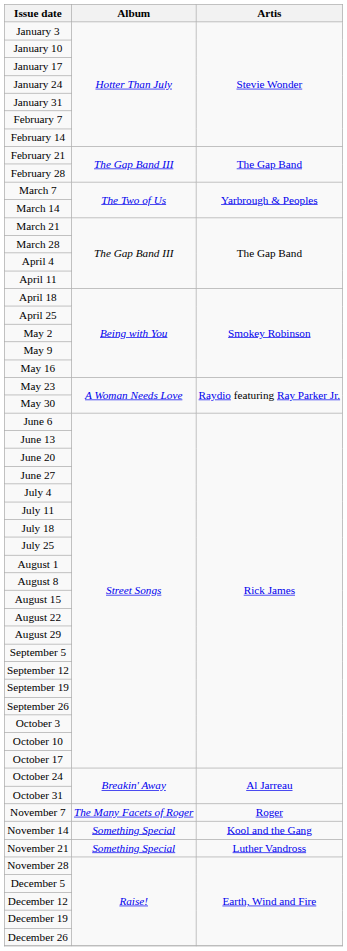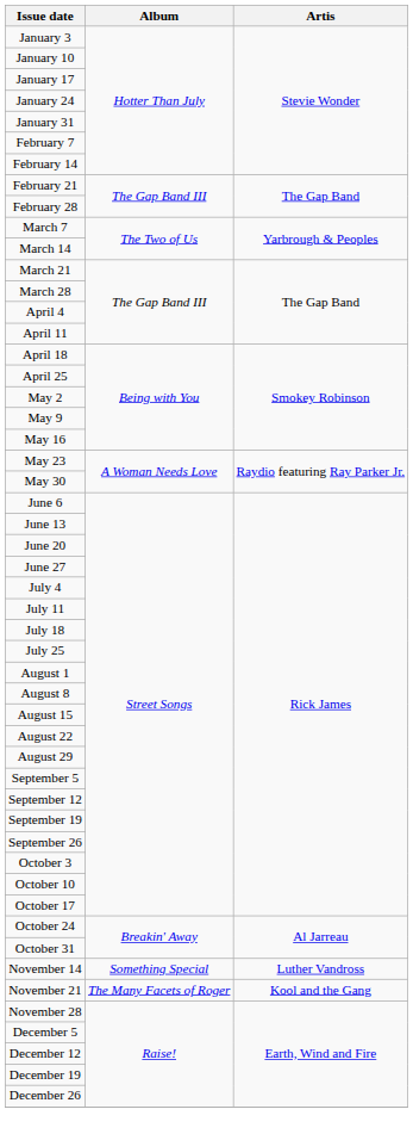 <table class="wikitable" style="text-align: center;">
 <tr>
 <th>Issue date</th>
 <th>Album</th>
 <th>Artis</th>
 </tr>
 <tr>
 <td>January 3</td>
 <td rowspan="7"><em><a href='#'>Hotter Than July</a></em></td>
 <td rowspan="7"><a href='#'>Stevie Wonder</a></td>
 </tr>
 <tr>
 <td>January 10</td>
 </tr>
 <tr>
 <td>January 17</td>
 </tr>
 <tr>
 <td>January 24</td>
 </tr>
 <tr>
 <td>January 31</td>
 </tr>
 <tr>
 <td>February 7</td>
 </tr>
 <tr>
 <td>February 14</td>
 </tr>
 <tr>
 <td>February 21</td>
 <td rowspan="2"><em><a href='#'>The Gap Band III</a></em></td>
 <td rowspan="2"><a href='#'>The Gap Band</a></td>
 </tr>
 <tr>
 <td>February 28</td>
 </tr>
 <tr>
 <td>March 7</td>
 <td rowspan="2"><em><a href='#'>The Two of Us</a></em></td>
 <td rowspan="2"><a href='#'>Yarbrough & Peoples</a></td>
 </tr>
 <tr>
 <td>March 14</td>
 </tr>
 <tr>
 <td>March 21</td>
 <td rowspan="4"><em>The Gap Band III</em></td>
 <td rowspan="4">The Gap Band</td>
 </tr>
 <tr>
 <td>March 28</td>
 </tr>
 <tr>
 <td>April 4</td>
 </tr>
 <tr>
 <td>April 11</td>
 </tr>
 <tr>
 <td>April 18</td>
 <td rowspan="5"><em><a href='#'>Being with You</a></em></td>
 <td rowspan="5"><a href='#'>Smokey Robinson</a></td>
 </tr>
 <tr>
 <td>April 25</td>
 </tr>
 <tr>
 <td>May 2</td>
 </tr>
 <tr>
 <td>May 9</td>
 </tr>
 <tr>
 <td>May 16</td>
 </tr>
 <tr>
 <td>May 23</td>
 <td rowspan="2"><em><a href='#'>A Woman Needs Love</a></em></td>
 <td rowspan="2"><a href='#'>Raydio</a> featuring <a href='#'>Ray Parker Jr.</a></td>
 </tr>
 <tr>
 <td>May 30</td>
 </tr>
 <tr>
 <td>June 6</td>
 <td rowspan="20"><em><a href='#'>Street Songs</a></em></td>
 <td rowspan="20"><a href='#'>Rick James</a></td>
 </tr>
 <tr>
 <td>June 13</td>
 </tr>
 <tr>
 <td>June 20</td>
 </tr>
 <tr>
 <td>June 27</td>
 </tr>
 <tr>
 <td>July 4</td>
 </tr>
 <tr>
 <td>July 11</td>
 </tr>
 <tr>
 <td>July 18</td>
 </tr>
 <tr>
 <td>July 25</td>
 </tr>
 <tr>
 <td>August 1</td>
 </tr>
 <tr>
 <td>August 8</td>
 </tr>
 <tr>
 <td>August 15</td>
 </tr>
 <tr>
 <td>August 22</td>
 </tr>
 <tr>
 <td>August 29</td>
 </tr>
 <tr>
 <td>September 5</td>
 </tr>
 <tr>
 <td>September 12</td>
 </tr>
 <tr>
 <td>September 19</td>
 </tr>
 <tr>
 <td>September 26</td>
 </tr>
 <tr>
 <td>October 3</td>
 </tr>
 <tr>
 <td>October 10</td>
 </tr>
 <tr>
 <td>October 17</td>
 </tr>
 <tr>
 <td>October 24</td>
 <td rowspan="2"><em><a href='#'>Breakin' Away</a></em></td>
 <td rowspan="2"><a href='#'>Al Jarreau</a></td>
 </tr>
 <tr>
 <td>October 31</td>
 </tr>
 <tr>
-<td>November 7</td>
-<td><em><a href='#'>The Many Facets of Roger</a></em></td>
-<td><a href='#'>Roger</a></td>
-</tr>
-<tr>
 <td>November 14</td>
 <td><em><a href='#'>Something Special</a></em></td>
-<td><a href='#'>Kool and the Gang</a></td>
+<td><a href='#'>Luther Vandross</a></td>
 </tr>
 <tr>
 <td>November 21</td>
-<td><em><a href='#'>Something Special</a></em></td>
-<td><a href='#'>Luther Vandross</a></td>
+<td><em><a href='#'>The Many Facets of Roger</a></em></td>
+<td><a href='#'>Kool and the Gang</a></td>
 </tr>
 <tr>
 <td>November 28</td>
 <td rowspan="5"><em><a href='#'>Raise!</a></em></td>
 <td rowspan="5"><a href='#'>Earth, Wind and Fire</a></td>
 </tr>
 <tr>
 <td>December 5</td>
 </tr>
 <tr>
 <td>December 12</td>
 </tr>
 <tr>
 <td>December 19</td>
 </tr>
 <tr>
 <td>December 26</td>
 </tr>
 <tr>
 </tr>
 </table>
